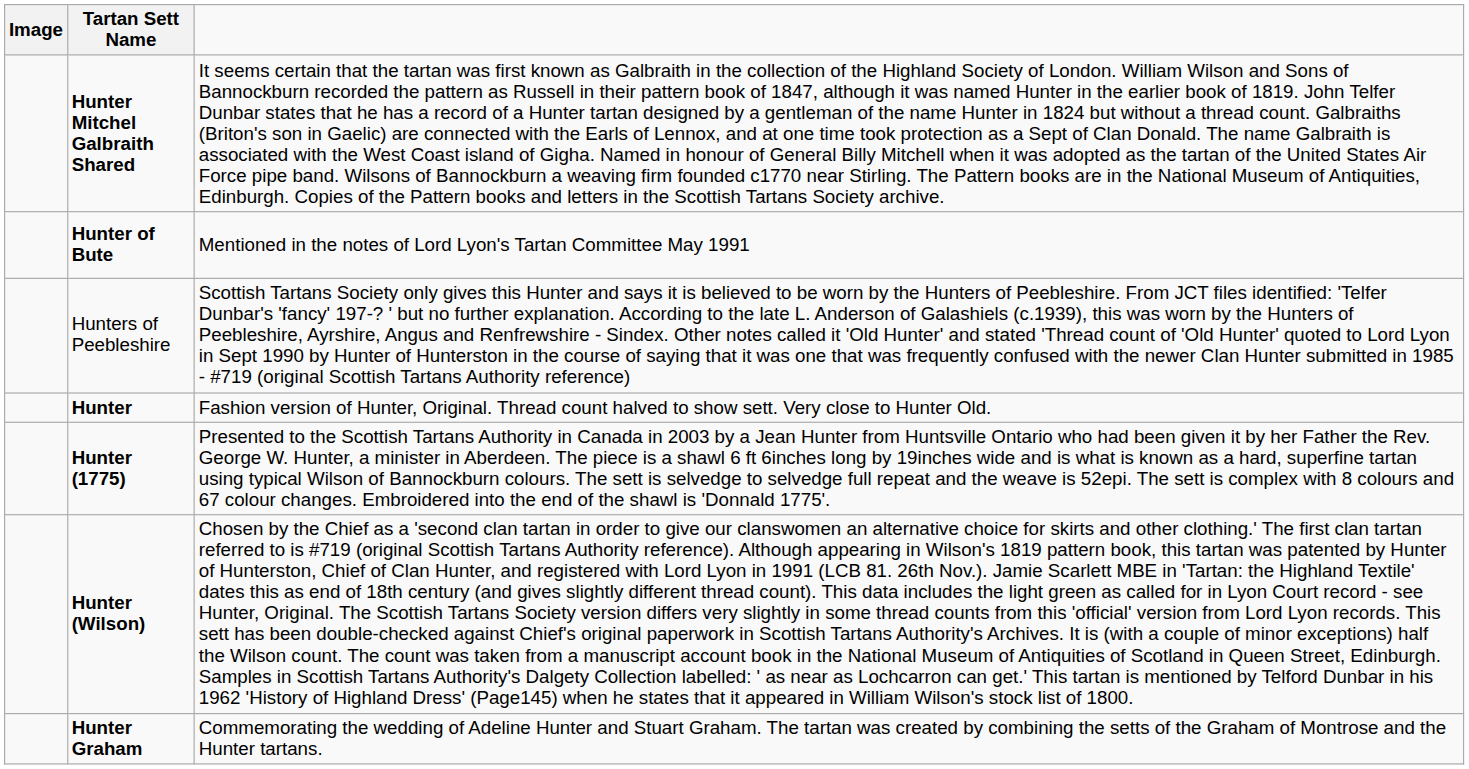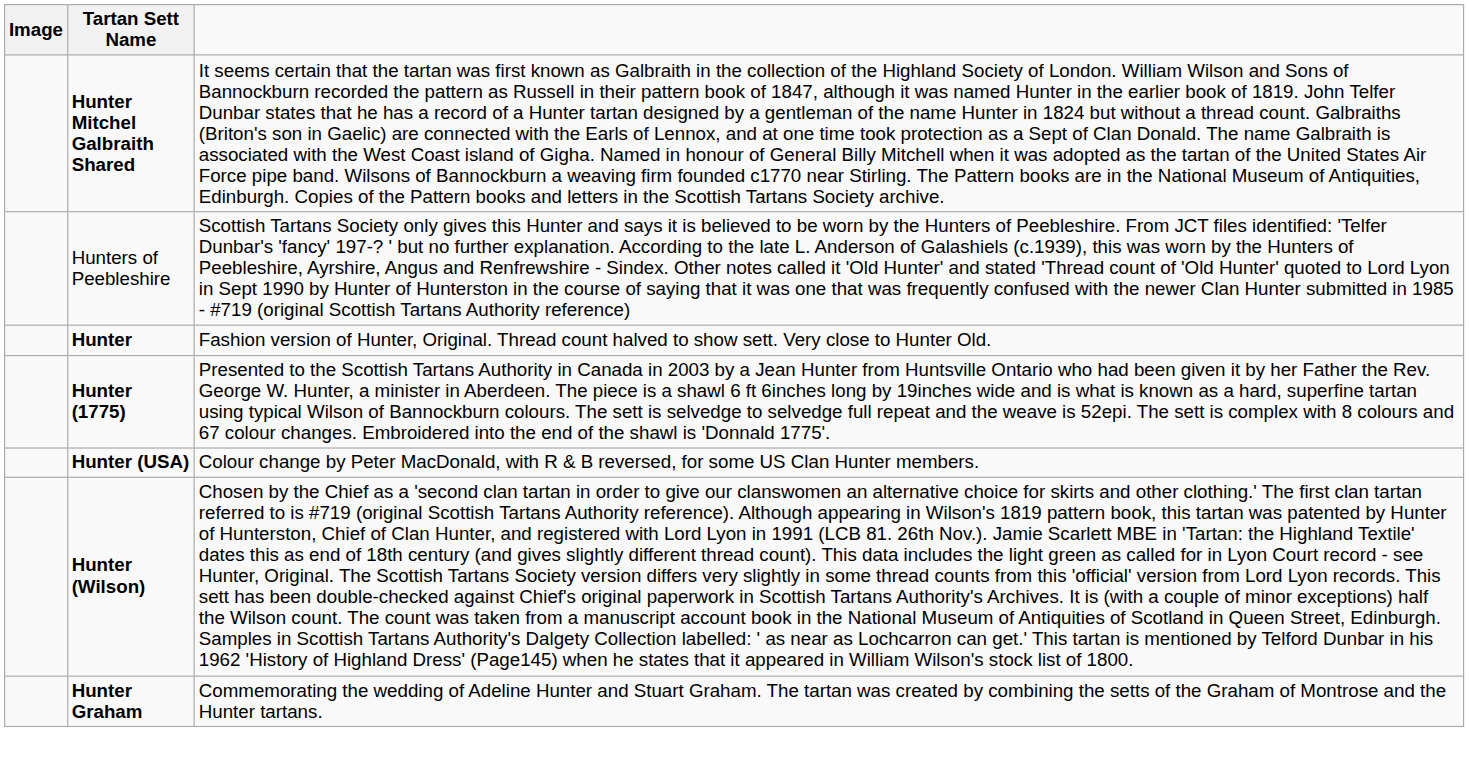 <table class="wikitable sortable">
 <tr>
 <th>Image</th>
 <th>Tartan Sett Name</th>
 <td></td>
 </tr>
 <tr>
 <td></td>
 <td><strong>Hunter Mitchel Galbraith Shared</strong></td>
 <td>It seems certain that the tartan was first known as Galbraith in the collection of the Highland Society of London. William Wilson and Sons of Bannockburn recorded the pattern as Russell in their pattern book of 1847, although it was named Hunter in the earlier book of 1819. John Telfer Dunbar states that he has a record of a Hunter tartan designed by a gentleman of the name Hunter in 1824 but without a thread count. Galbraiths (Briton's son in Gaelic) are connected with the Earls of Lennox, and at one time took protection as a Sept of Clan Donald. The name Galbraith is associated with the West Coast island of Gigha. Named in honour of General Billy Mitchell when it was adopted as the tartan of the United States Air Force pipe band. Wilsons of Bannockburn a weaving firm founded c1770 near Stirling. The Pattern books are in the National Museum of Antiquities, Edinburgh. Copies of the Pattern books and letters in the Scottish Tartans Society archive.</td>
-</tr>
-<tr>
-<td></td>
-<td><strong>Hunter of Bute</strong></td>
-<td><p>Mentioned in the notes of Lord Lyon's Tartan Committee May 1991</p></td>
 </tr>
 <tr>
 <td></td>
 <td>Hunters of Peebleshire</td>
 <td>Scottish Tartans Society only gives this Hunter and says it is believed to be worn by the Hunters of Peebleshire. From JCT files identified: 'Telfer Dunbar's 'fancy' 197-? ' but no further explanation. According to the late L. Anderson of Galashiels (c.1939), this was worn by the Hunters of Peebleshire, Ayrshire, Angus and Renfrewshire - Sindex. Other notes called it 'Old Hunter' and stated 'Thread count of 'Old Hunter' quoted to Lord Lyon in Sept 1990 by Hunter of Hunterston in the course of saying that it was one that was frequently confused with the newer Clan Hunter submitted in 1985 - #719 (original Scottish Tartans Authority reference)</td>
 </tr>
 <tr>
 <td></td>
 <td><strong>Hunter</strong></td>
 <td>Fashion version of Hunter, Original. Thread count halved to show sett. Very close to Hunter Old.</td>
 </tr>
 <tr>
 <td></td>
 <td><strong>Hunter (1775)</strong></td>
 <td>Presented to the Scottish Tartans Authority in Canada in 2003 by a Jean Hunter from Huntsville Ontario who had been given it by her Father the Rev. George W. Hunter, a minister in Aberdeen. The piece is a shawl 6 ft 6inches long by 19inches wide and is what is known as a hard, superfine tartan using typical Wilson of Bannockburn colours. The sett is selvedge to selvedge full repeat and the weave is 52epi. The sett is complex with 8 colours and 67 colour changes. Embroidered into the end of the shawl is 'Donnald 1775'.</td>
 </tr>
 <tr>
 <td></td>
+<td><strong>Hunter (USA)</strong></td>
+<td>Colour change by Peter MacDonald, with R & B reversed, for some US Clan Hunter members.</td>
+</tr>
+<tr>
+<td></td>
 <td><strong>Hunter (Wilson)</strong></td>
 <td>Chosen by the Chief as a 'second clan tartan in order to give our clanswomen an alternative choice for skirts and other clothing.' The first clan tartan referred to is #719 (original Scottish Tartans Authority reference). Although appearing in Wilson's 1819 pattern book, this tartan was patented by Hunter of Hunterston, Chief of Clan Hunter, and registered with Lord Lyon in 1991 (LCB 81. 26th Nov.). Jamie Scarlett MBE in 'Tartan: the Highland Textile' dates this as end of 18th century (and gives slightly different thread count). This data includes the light green as called for in Lyon Court record - see Hunter, Original. The Scottish Tartans Society version differs very slightly in some thread counts from this 'official' version from Lord Lyon records. This sett has been double-checked against Chief's original paperwork in Scottish Tartans Authority's Archives. It is (with a couple of minor exceptions) half the Wilson count. The count was taken from a manuscript account book in the National Museum of Antiquities of Scotland in Queen Street, Edinburgh. Samples in Scottish Tartans Authority's Dalgety Collection labelled: ' as near as Lochcarron can get.' This tartan is mentioned by Telford Dunbar in his 1962 'History of Highland Dress' (Page145) when he states that it appeared in William Wilson's stock list of 1800.</td>
 </tr>
 <tr>
 <td></td>
 <td><strong>Hunter Graham</strong></td>
 <td>Commemorating the wedding of Adeline Hunter and Stuart Graham. The tartan was created by combining the setts of the Graham of Montrose and the Hunter tartans.</td>
 </tr>
 </table>
